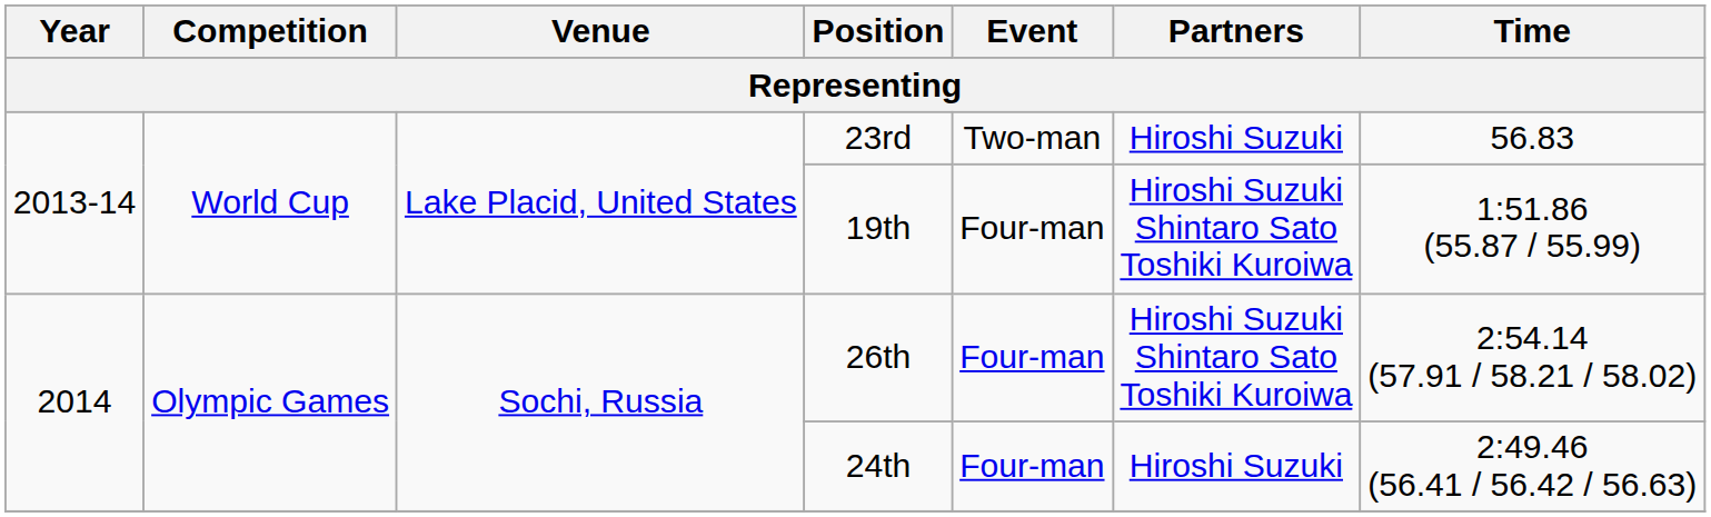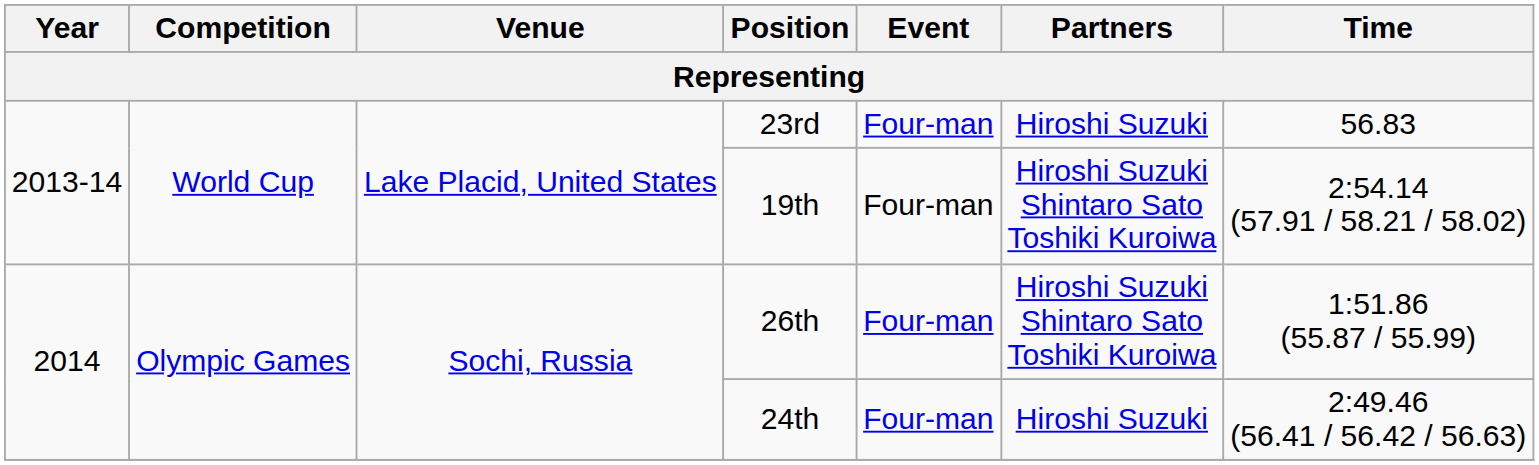 <table class="wikitable sortable" style=text-align:center>
 <tr>
 <th>Year</th>
 <th>Competition</th>
 <th>Venue</th>
 <th>Position</th>
 <th>Event</th>
 <th>Partners</th>
 <th>Time</th>
 </tr>
 <tr>
 <th colspan="7">Representing </th>
 </tr>
 <tr>
 <td rowspan=2>2013-14</td>
 <td rowspan=2><a href='#'>World Cup</a></td>
 <td rowspan=2><a href='#'>Lake Placid, United States</a></td>
 <td>23rd</td>
-<td>Two-man</td>
+<td><a href='#'>Four-man</a></td>
 <td><a href='#'>Hiroshi Suzuki</a></td>
 <td>56.83</td>
 </tr>
 <tr>
 <td>19th</td>
 <td>Four-man</td>
 <td><a href='#'>Hiroshi Suzuki</a><br><a href='#'>Shintaro Sato</a><br><a href='#'>Toshiki Kuroiwa</a></td>
-<td>1:51.86<br>(55.87 / 55.99)</td>
+<td>2:54.14<br>(57.91 / 58.21 / 58.02)</td>
 </tr>
 <tr>
 <td rowspan=2>2014</td>
 <td rowspan=2><a href='#'>Olympic Games</a></td>
 <td rowspan=2><a href='#'>Sochi, Russia</a></td>
 <td>26th</td>
 <td><a href='#'>Four-man</a></td>
 <td><a href='#'>Hiroshi Suzuki</a><br><a href='#'>Shintaro Sato</a><br><a href='#'>Toshiki Kuroiwa</a></td>
-<td>2:54.14<br>(57.91 / 58.21 / 58.02)</td>
+<td>1:51.86<br>(55.87 / 55.99)</td>
 </tr>
 <tr>
 <td>24th</td>
 <td><a href='#'>Four-man</a></td>
 <td><a href='#'>Hiroshi Suzuki</a></td>
 <td>2:49.46<br>(56.41 / 56.42 / 56.63)</td>
 </tr>
 <tr>
 </tr>
 </table>
